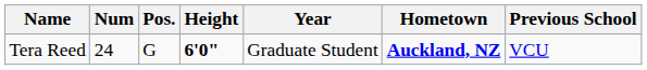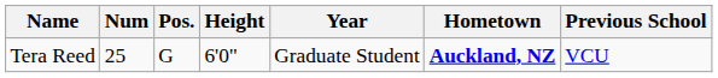 <table class="wikitable sortable">
 <tr>
 <th>Name</th>
 <th>Num</th>
 <th>Pos.</th>
 <th>Height</th>
 <th>Year</th>
 <th>Hometown</th>
 <th class="unsortable">Previous School</th>
 </tr>
 <tr>
 <td>Tera Reed</td>
-<td>24</td>
+<td>25</td>
 <td>G</td>
-<td><strong>6'0"</strong></td>
+<td>6'0"</td>
 <td>Graduate Student</td>
 <td><strong><a href='#'>Auckland, NZ</a></strong></td>
 <td><a href='#'>VCU</a></td>
 </tr>
 </table>
